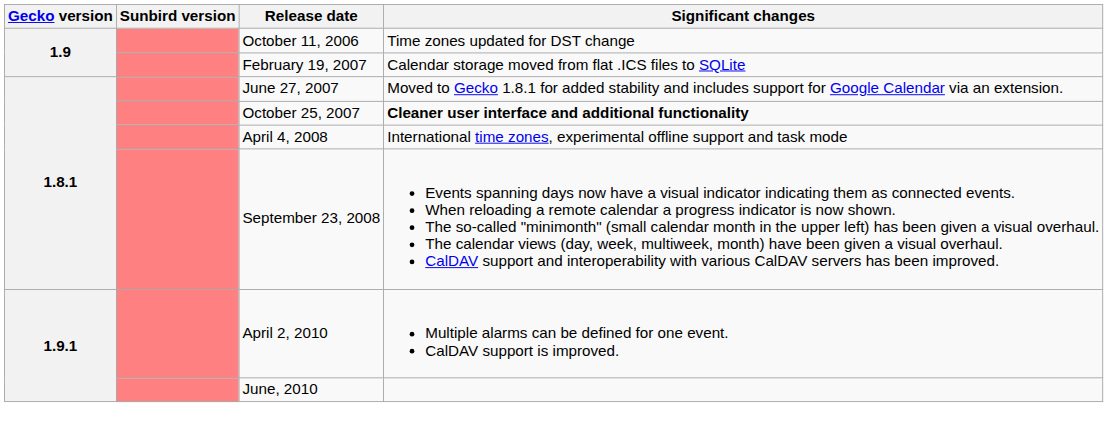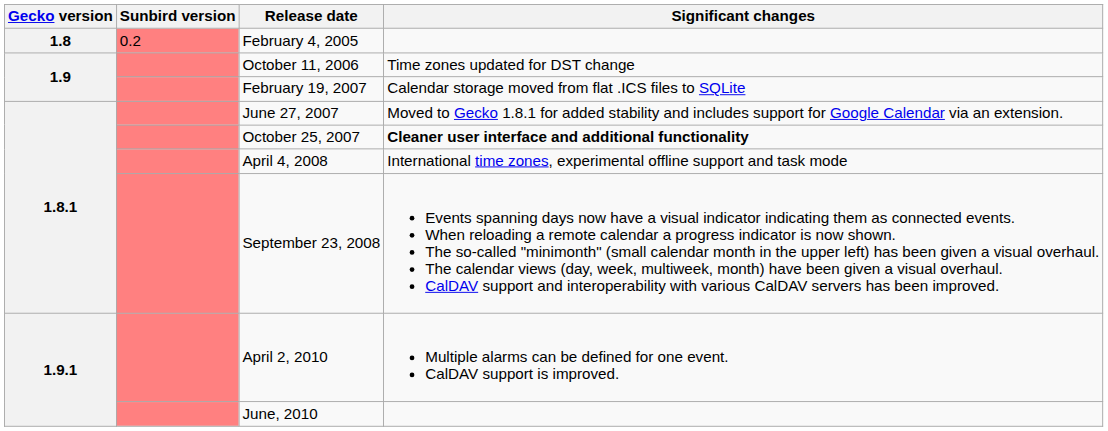 <table class="wikitable">
 <tr>
 <th><a href='#'>Gecko</a> version</th>
 <th>Sunbird version</th>
 <th>Release date</th>
 <th>Significant changes</th>
+</tr>
+<tr>
+<th>1.8</th>
+<td style="white-space:nowrap; background:#ff8080;">0.2</td>
+<td style="white-space: nowrap">February 4, 2005</td>
+<td></td>
 </tr>
 <tr>
 <th rowspan=2>1.9</th>
 <td style="white-space:nowrap; background:#ff8080;"></td>
 <td style="white-space: nowrap">October 11, 2006</td>
 <td>Time zones updated for DST change</td>
 </tr>
 <tr>
 <td style="white-space:nowrap; background:#ff8080;"></td>
 <td style="white-space: nowrap">February 19, 2007</td>
 <td>Calendar storage moved from flat .ICS files to <a href='#'>SQLite</a></td>
 </tr>
 <tr>
 <th rowspan=4>1.8.1</th>
 <td style="white-space:nowrap; background:#ff8080;"></td>
 <td style="white-space: nowrap">June 27, 2007</td>
 <td>Moved to <a href='#'>Gecko</a> 1.8.1 for added stability and includes support for <a href='#'>Google Calendar</a> via an extension.</td>
 </tr>
 <tr>
 <td style="white-space:nowrap; background:#ff8080;"></td>
 <td style="white-space: nowrap">October 25, 2007</td>
 <td><strong>Cleaner user interface and additional functionality</strong></td>
 </tr>
 <tr>
 <td style="white-space:nowrap; background:#ff8080;"></td>
 <td style="white-space: nowrap">April 4, 2008</td>
 <td>International <a href='#'>time zones</a>, experimental offline support and task mode</td>
 </tr>
 <tr>
 <td style="white-space:nowrap; background:#ff8080;"></td>
 <td style="white-space: nowrap">September 23, 2008</td>
 <td><br><ul><li>Events spanning days now have a visual indicator indicating them as connected events.</li><li>When reloading a remote calendar a progress indicator is now shown.</li><li>The so-called "minimonth" (small calendar month in the upper left) has been given a visual overhaul.</li><li>The calendar views (day, week, multiweek, month) have been given a visual overhaul.</li><li><a href='#'>CalDAV</a> support and interoperability with various CalDAV servers has been improved.</li></ul></td>
 </tr>
 <tr>
 <th rowspan=2>1.9.1</th>
 <td style="white-space:nowrap; background:#ff8080;"></td>
 <td style="white-space: nowrap">April 2, 2010</td>
 <td><br><ul><li>Multiple alarms can be defined for one event.</li><li>CalDAV support is improved.</li></ul></td>
 </tr>
 <tr>
 <td style="white-space:nowrap; background:#ff8080;"></td>
 <td style="white-space: nowrap">June, 2010</td>
 <td></td>
 </tr>
 </table>
